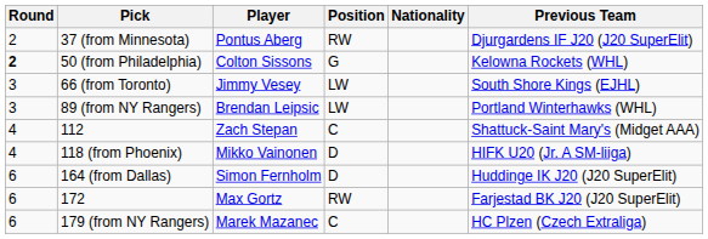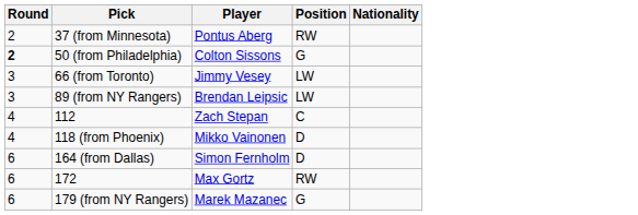 <table class="wikitable sortable sortable">
 <tr>
 <th>Round</th>
 <th>Pick</th>
 <th>Player</th>
 <th>Position</th>
 <th>Nationality</th>
-<th>Previous Team</th>
 </tr>
 <tr>
 <td>2</td>
 <td>37 (from Minnesota)</td>
 <td><a href='#'>Pontus Aberg</a></td>
 <td>RW</td>
 <td></td>
-<td><a href='#'>Djurgardens IF J20</a> (<a href='#'>J20 SuperElit</a>)</td>
 </tr>
 <tr>
 <td><strong>2</strong></td>
 <td>50 (from Philadelphia)</td>
 <td><a href='#'>Colton Sissons</a></td>
 <td>G</td>
 <td></td>
-<td><a href='#'>Kelowna Rockets</a> (<a href='#'>WHL</a>)</td>
 </tr>
 <tr>
 <td>3</td>
 <td>66 (from Toronto)</td>
 <td><a href='#'>Jimmy Vesey</a></td>
 <td>LW</td>
 <td></td>
-<td><a href='#'>South Shore Kings</a> (<a href='#'>EJHL</a>)</td>
 </tr>
 <tr>
 <td>3</td>
 <td>89 (from NY Rangers)</td>
 <td><a href='#'>Brendan Leipsic</a></td>
 <td>LW</td>
 <td></td>
-<td><a href='#'>Portland Winterhawks</a> (WHL)</td>
 </tr>
 <tr>
 <td>4</td>
 <td>112</td>
 <td><a href='#'>Zach Stepan</a></td>
 <td>C</td>
 <td></td>
-<td><a href='#'>Shattuck-Saint Mary's</a> (Midget AAA)</td>
 </tr>
 <tr>
 <td>4</td>
 <td>118 (from Phoenix)</td>
 <td><a href='#'>Mikko Vainonen</a></td>
 <td>D</td>
 <td></td>
-<td><a href='#'>HIFK U20</a> (<a href='#'>Jr. A SM-liiga</a>)</td>
 </tr>
 <tr>
 <td>6</td>
 <td>164 (from Dallas)</td>
 <td><a href='#'>Simon Fernholm</a></td>
 <td>D</td>
 <td></td>
-<td><a href='#'>Huddinge IK J20</a> (J20 SuperElit)</td>
 </tr>
 <tr>
 <td>6</td>
 <td>172</td>
 <td><a href='#'>Max Gortz</a></td>
 <td>RW</td>
 <td></td>
-<td><a href='#'>Farjestad BK J20</a> (J20 SuperElit)</td>
 </tr>
 <tr>
 <td>6</td>
 <td>179 (from NY Rangers)</td>
 <td><a href='#'>Marek Mazanec</a></td>
-<td>C</td>
+<td>G</td>
 <td></td>
-<td><a href='#'>HC Plzen</a> (<a href='#'>Czech Extraliga</a>)</td>
 </tr>
 </table>
